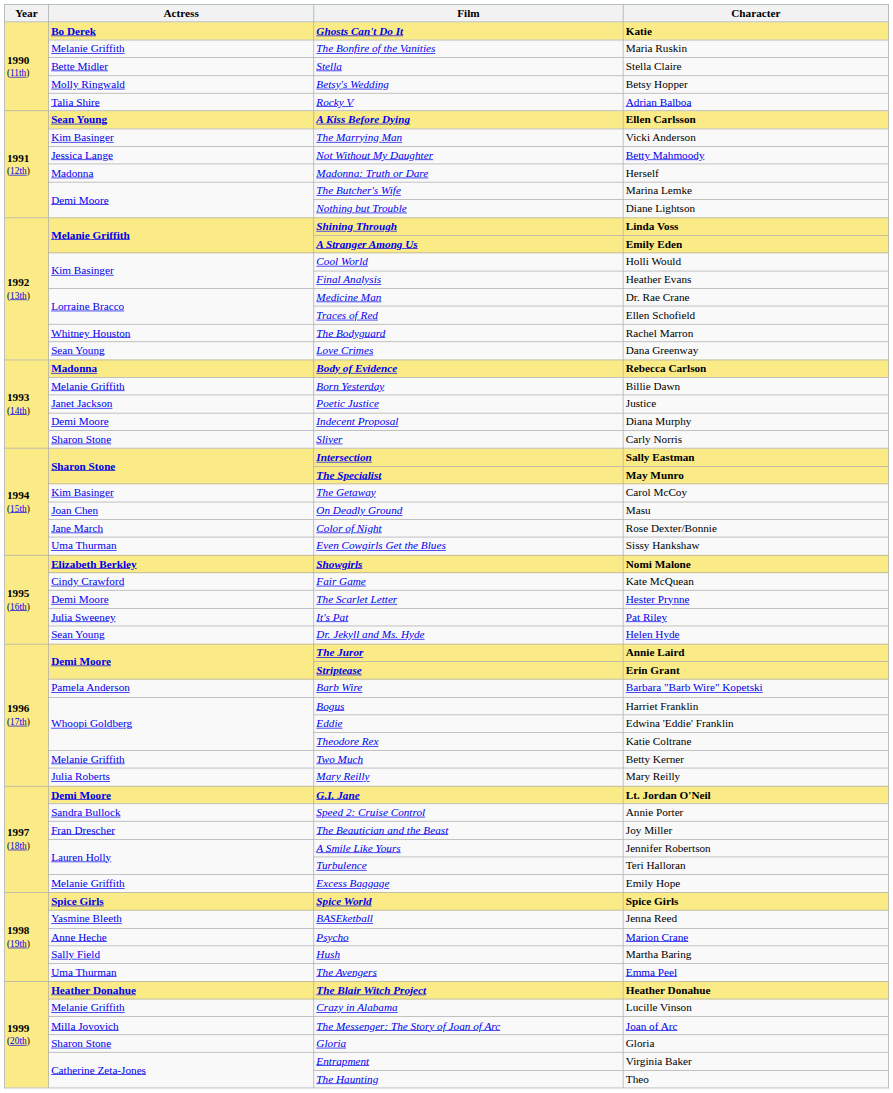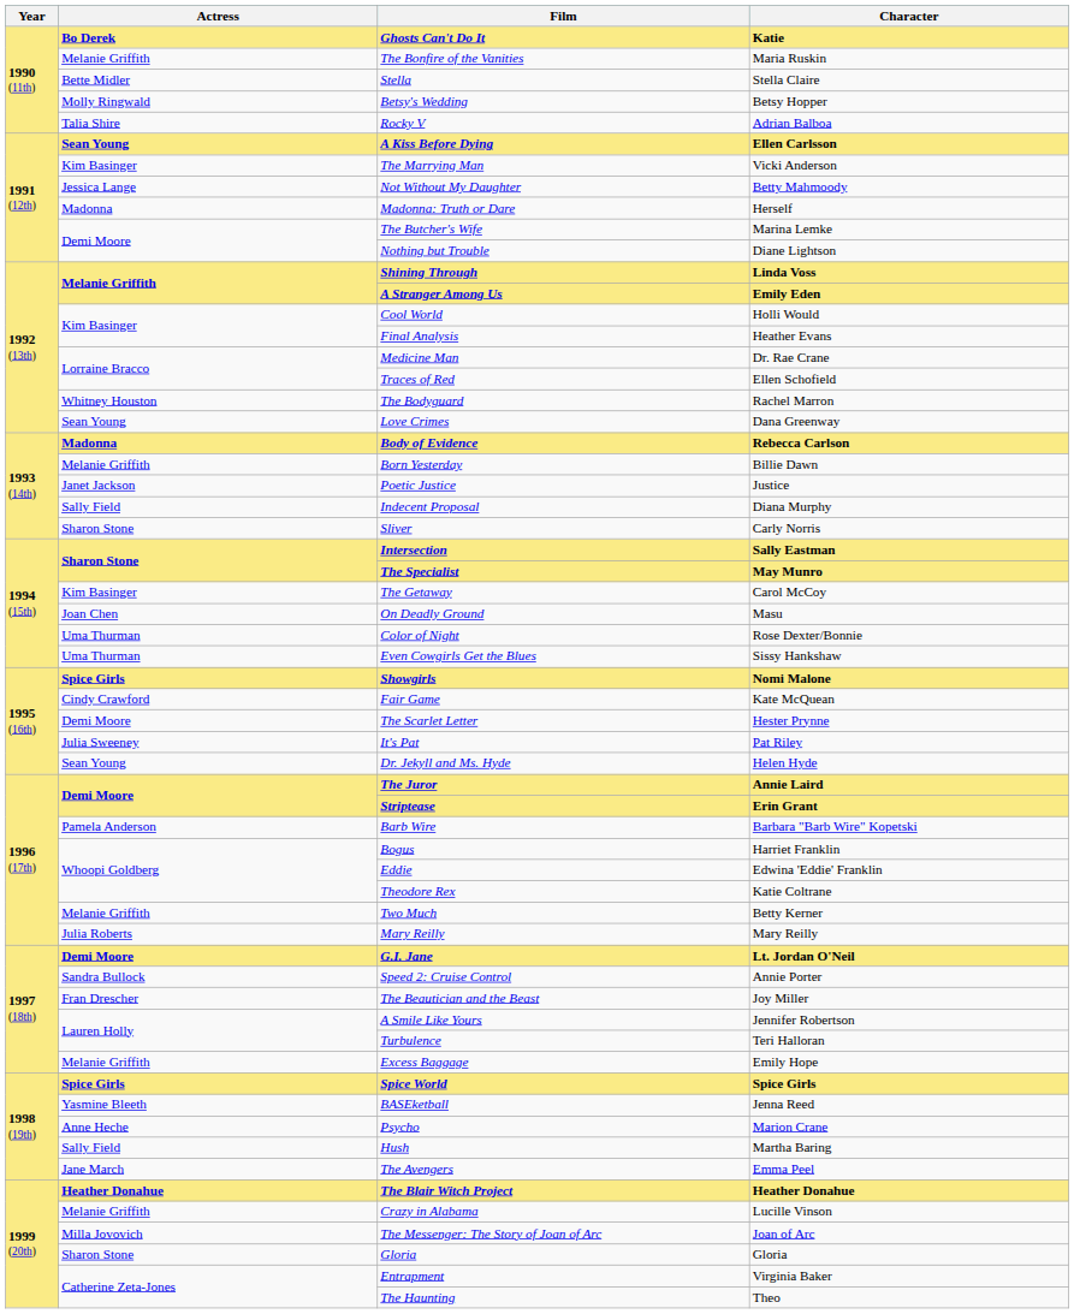 <table class="wikitable sortable" style="width:100%">
 <tr bgcolor="#45f5ef">
 <th width="5%">Year</th>
 <th width="30%">Actress</th>
 <th width="35%">Film</th>
 <th width="30%">Character</th>
 </tr>
 <tr style="background:#FAEB86;">
 <td rowspan="5"><strong>1990</strong><br><small>(<a href='#'>11th</a>)</small></td>
 <td><strong><a href='#'>Bo Derek</a></strong></td>
 <td><strong><em><a href='#'>Ghosts Can't Do It</a></em></strong></td>
 <td><strong>Katie</strong></td>
 </tr>
 <tr>
 <td><a href='#'>Melanie Griffith</a></td>
 <td><em><a href='#'>The Bonfire of the Vanities</a></em></td>
 <td>Maria Ruskin</td>
 </tr>
 <tr>
 <td><a href='#'>Bette Midler</a></td>
 <td><em><a href='#'>Stella</a></em></td>
 <td>Stella Claire</td>
 </tr>
 <tr>
 <td><a href='#'>Molly Ringwald</a></td>
 <td><em><a href='#'>Betsy's Wedding</a></em></td>
 <td>Betsy Hopper</td>
 </tr>
 <tr>
 <td><a href='#'>Talia Shire</a></td>
 <td><em><a href='#'>Rocky V</a></em></td>
 <td><a href='#'>Adrian Balboa</a></td>
 </tr>
 <tr style="background:#FAEB86;">
 <td rowspan="6"><strong>1991</strong><br><small>(<a href='#'>12th</a>)</small></td>
 <td><strong><a href='#'>Sean Young</a></strong></td>
 <td><strong><em><a href='#'>A Kiss Before Dying</a></em></strong></td>
 <td><strong>Ellen Carlsson</strong></td>
 </tr>
 <tr>
 <td><a href='#'>Kim Basinger</a></td>
 <td><em><a href='#'>The Marrying Man</a></em></td>
 <td>Vicki Anderson</td>
 </tr>
 <tr>
 <td><a href='#'>Jessica Lange</a></td>
 <td><em><a href='#'>Not Without My Daughter</a></em></td>
 <td><a href='#'>Betty Mahmoody</a></td>
 </tr>
 <tr>
 <td><a href='#'>Madonna</a></td>
 <td><em><a href='#'>Madonna: Truth or Dare</a></em></td>
 <td>Herself</td>
 </tr>
 <tr>
 <td rowspan="2"><a href='#'>Demi Moore</a></td>
 <td><em><a href='#'>The Butcher's Wife</a></em></td>
 <td>Marina Lemke</td>
 </tr>
 <tr>
 <td><em><a href='#'>Nothing but Trouble</a></em></td>
 <td>Diane Lightson</td>
 </tr>
 <tr style="background:#FAEB86;">
 <td rowspan="8"><strong>1992</strong><br><small>(<a href='#'>13th</a>)</small></td>
 <td rowspan="2"><strong><a href='#'>Melanie Griffith</a></strong></td>
 <td><strong><em><a href='#'>Shining Through</a></em></strong></td>
 <td><strong>Linda Voss</strong></td>
 </tr>
 <tr style="background:#FAEB86;">
 <td><strong><em><a href='#'>A Stranger Among Us</a></em></strong></td>
 <td><strong>Emily Eden</strong></td>
 </tr>
 <tr>
 <td rowspan="2"><a href='#'>Kim Basinger</a></td>
 <td><em><a href='#'>Cool World</a></em></td>
 <td>Holli Would</td>
 </tr>
 <tr>
 <td><em><a href='#'>Final Analysis</a></em></td>
 <td>Heather Evans</td>
 </tr>
 <tr>
 <td rowspan="2"><a href='#'>Lorraine Bracco</a></td>
 <td><em><a href='#'>Medicine Man</a></em></td>
 <td>Dr. Rae Crane</td>
 </tr>
 <tr>
 <td><em><a href='#'>Traces of Red</a></em></td>
 <td>Ellen Schofield</td>
 </tr>
 <tr>
 <td><a href='#'>Whitney Houston</a></td>
 <td><em><a href='#'>The Bodyguard</a></em></td>
 <td>Rachel Marron</td>
 </tr>
 <tr>
 <td><a href='#'>Sean Young</a></td>
 <td><em><a href='#'>Love Crimes</a></em></td>
 <td>Dana Greenway</td>
 </tr>
 <tr style="background:#FAEB86;">
 <td rowspan="5"><strong>1993</strong><br><small>(<a href='#'>14th</a>)</small></td>
 <td><strong><a href='#'>Madonna</a></strong></td>
 <td><strong><em><a href='#'>Body of Evidence</a></em></strong></td>
 <td><strong>Rebecca Carlson</strong></td>
 </tr>
 <tr>
 <td><a href='#'>Melanie Griffith</a></td>
 <td><em><a href='#'>Born Yesterday</a></em></td>
 <td>Billie Dawn</td>
 </tr>
 <tr>
 <td><a href='#'>Janet Jackson</a></td>
 <td><em><a href='#'>Poetic Justice</a></em></td>
 <td>Justice</td>
 </tr>
 <tr>
-<td><a href='#'>Demi Moore</a></td>
+<td><a href='#'>Sally Field</a></td>
 <td><em><a href='#'>Indecent Proposal</a></em></td>
 <td>Diana Murphy</td>
 </tr>
 <tr>
 <td><a href='#'>Sharon Stone</a></td>
 <td><em><a href='#'>Sliver</a></em></td>
 <td>Carly Norris</td>
 </tr>
 <tr style="background:#FAEB86;">
 <td rowspan="6"><strong>1994</strong><br><small>(<a href='#'>15th</a>)</small></td>
 <td rowspan="2"><strong><a href='#'>Sharon Stone</a></strong></td>
 <td><strong><em><a href='#'>Intersection</a></em></strong></td>
 <td><strong>Sally Eastman</strong></td>
 </tr>
 <tr style="background:#FAEB86;">
 <td><strong><em><a href='#'>The Specialist</a></em></strong></td>
 <td><strong>May Munro</strong></td>
 </tr>
 <tr>
 <td><a href='#'>Kim Basinger</a></td>
 <td><em><a href='#'>The Getaway</a></em></td>
 <td>Carol McCoy</td>
 </tr>
 <tr>
 <td><a href='#'>Joan Chen</a></td>
 <td><em><a href='#'>On Deadly Ground</a></em></td>
 <td>Masu</td>
 </tr>
 <tr>
-<td><a href='#'>Jane March</a></td>
+<td><a href='#'>Uma Thurman</a></td>
 <td><em><a href='#'>Color of Night</a></em></td>
 <td>Rose Dexter/Bonnie</td>
 </tr>
 <tr>
 <td><a href='#'>Uma Thurman</a></td>
 <td><em><a href='#'>Even Cowgirls Get the Blues</a></em></td>
 <td>Sissy Hankshaw</td>
 </tr>
 <tr style="background:#FAEB86;">
 <td rowspan="5"><strong>1995</strong><br><small>(<a href='#'>16th</a>)</small></td>
-<td><strong><a href='#'>Elizabeth Berkley</a></strong></td>
+<td><strong><a href='#'>Spice Girls</a></strong></td>
 <td><strong><em><a href='#'>Showgirls</a></em></strong></td>
 <td><strong>Nomi Malone</strong></td>
 </tr>
 <tr>
 <td><a href='#'>Cindy Crawford</a></td>
 <td><em><a href='#'>Fair Game</a></em></td>
 <td>Kate McQuean</td>
 </tr>
 <tr>
 <td><a href='#'>Demi Moore</a></td>
 <td><em><a href='#'>The Scarlet Letter</a></em></td>
 <td><a href='#'>Hester Prynne</a></td>
 </tr>
 <tr>
 <td><a href='#'>Julia Sweeney</a></td>
 <td><em><a href='#'>It's Pat</a></em></td>
 <td><a href='#'>Pat Riley</a></td>
 </tr>
 <tr>
 <td><a href='#'>Sean Young</a></td>
 <td><em><a href='#'>Dr. Jekyll and Ms. Hyde</a></em></td>
 <td><a href='#'>Helen Hyde</a></td>
 </tr>
 <tr style="background:#FAEB86;">
 <td rowspan="8"><strong>1996</strong><br><small>(<a href='#'>17th</a>)</small></td>
 <td rowspan="2"><strong><a href='#'>Demi Moore</a></strong></td>
 <td><strong><em><a href='#'>The Juror</a></em></strong></td>
 <td><strong>Annie Laird</strong></td>
 </tr>
 <tr style="background:#FAEB86;">
 <td><strong><em><a href='#'>Striptease</a></em></strong></td>
 <td><strong>Erin Grant</strong></td>
 </tr>
 <tr>
 <td><a href='#'>Pamela Anderson</a></td>
 <td><em><a href='#'>Barb Wire</a></em></td>
 <td><a href='#'>Barbara "Barb Wire" Kopetski</a></td>
 </tr>
 <tr>
 <td rowspan="3"><a href='#'>Whoopi Goldberg</a></td>
 <td><em><a href='#'>Bogus</a></em></td>
 <td>Harriet Franklin</td>
 </tr>
 <tr>
 <td><em><a href='#'>Eddie</a></em></td>
 <td>Edwina 'Eddie' Franklin</td>
 </tr>
 <tr>
 <td><em><a href='#'>Theodore Rex</a></em></td>
 <td>Katie Coltrane</td>
 </tr>
 <tr>
 <td><a href='#'>Melanie Griffith</a></td>
 <td><em><a href='#'>Two Much</a></em></td>
 <td>Betty Kerner</td>
 </tr>
 <tr>
 <td><a href='#'>Julia Roberts</a></td>
 <td><em><a href='#'>Mary Reilly</a></em></td>
 <td>Mary Reilly</td>
 </tr>
 <tr style="background:#FAEB86;">
 <td rowspan="6"><strong>1997</strong><br><small>(<a href='#'>18th</a>)</small></td>
 <td><strong><a href='#'>Demi Moore</a></strong></td>
 <td><strong><em><a href='#'>G.I. Jane</a></em></strong></td>
 <td><strong>Lt. Jordan O'Neil</strong></td>
 </tr>
 <tr>
 <td><a href='#'>Sandra Bullock</a></td>
 <td><em><a href='#'>Speed 2: Cruise Control</a></em></td>
 <td>Annie Porter</td>
 </tr>
 <tr>
 <td><a href='#'>Fran Drescher</a></td>
 <td><em><a href='#'>The Beautician and the Beast</a></em></td>
 <td>Joy Miller</td>
 </tr>
 <tr>
 <td rowspan="2"><a href='#'>Lauren Holly</a></td>
 <td><em><a href='#'>A Smile Like Yours</a></em></td>
 <td>Jennifer Robertson</td>
 </tr>
 <tr>
 <td><em><a href='#'>Turbulence</a></em></td>
 <td>Teri Halloran</td>
 </tr>
 <tr>
 <td><a href='#'>Melanie Griffith</a></td>
 <td><em><a href='#'>Excess Baggage</a></em></td>
 <td>Emily Hope</td>
 </tr>
 <tr style="background:#FAEB86;">
 <td rowspan="5"><strong>1998</strong><br><small>(<a href='#'>19th</a>)</small></td>
 <td><strong><a href='#'>Spice Girls</a></strong></td>
 <td><strong><em><a href='#'>Spice World</a></em></strong></td>
 <td><strong>Spice Girls</strong></td>
 </tr>
 <tr>
 <td><a href='#'>Yasmine Bleeth</a></td>
 <td><em><a href='#'>BASEketball</a></em></td>
 <td>Jenna Reed</td>
 </tr>
 <tr>
 <td><a href='#'>Anne Heche</a></td>
 <td><em><a href='#'>Psycho</a></em></td>
 <td><a href='#'>Marion Crane</a></td>
 </tr>
 <tr>
 <td><a href='#'>Sally Field</a></td>
 <td><em><a href='#'>Hush</a></em></td>
 <td>Martha Baring</td>
 </tr>
 <tr>
-<td><a href='#'>Uma Thurman</a></td>
+<td><a href='#'>Jane March</a></td>
 <td><em><a href='#'>The Avengers</a></em></td>
 <td><a href='#'>Emma Peel</a></td>
 </tr>
 <tr style="background:#FAEB86;">
 <td rowspan="6"><strong>1999</strong><br><small>(<a href='#'>20th</a>)</small></td>
 <td><strong><a href='#'>Heather Donahue</a></strong></td>
 <td><strong><em><a href='#'>The Blair Witch Project</a></em></strong></td>
 <td><strong>Heather Donahue</strong></td>
 </tr>
 <tr>
 <td><a href='#'>Melanie Griffith</a></td>
 <td><em><a href='#'>Crazy in Alabama</a></em></td>
 <td>Lucille Vinson</td>
 </tr>
 <tr>
 <td><a href='#'>Milla Jovovich</a></td>
 <td><em><a href='#'>The Messenger: The Story of Joan of Arc</a></em></td>
 <td><a href='#'>Joan of Arc</a></td>
 </tr>
 <tr>
 <td><a href='#'>Sharon Stone</a></td>
 <td><em><a href='#'>Gloria</a></em></td>
 <td>Gloria</td>
 </tr>
 <tr>
 <td rowspan="2"><a href='#'>Catherine Zeta-Jones</a></td>
 <td><em><a href='#'>Entrapment</a></em></td>
 <td>Virginia Baker</td>
 </tr>
 <tr>
 <td><em><a href='#'>The Haunting</a></em></td>
 <td>Theo</td>
 </tr>
 </table>
